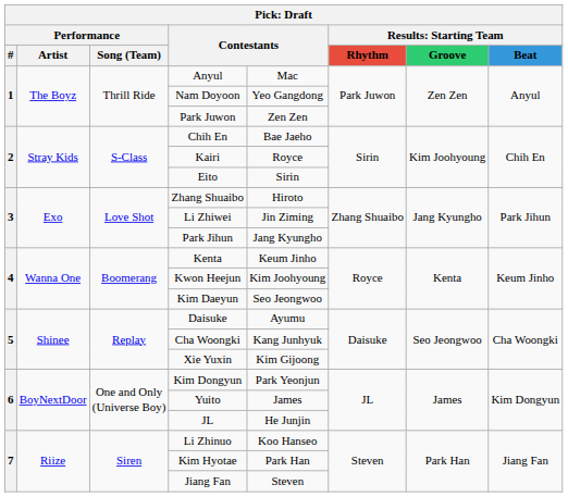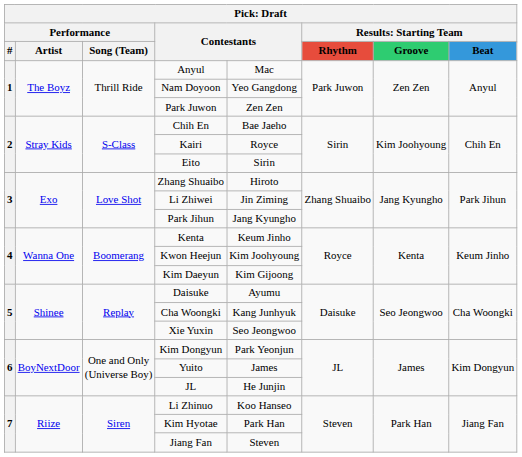 <table class="wikitable" style="text-align:center; font-size: small">
 <tr>
 <th colspan="8">Pick: Draft</th>
 </tr>
 <tr>
 <th colspan="3">Performance</th>
 <th colspan="2" rowspan="3">Contestants</th>
 <th colspan="3" rowspan="2">Results: Starting Team</th>
 </tr>
 <tr>
 <th rowspan="2">#</th>
 <th rowspan="2">Artist</th>
 <th rowspan="2">Song (Team)</th>
 </tr>
 <tr>
 <th style="background:#e74c3c">Rhythm</th>
 <th style="background:#2ecc71">Groove</th>
 <th style="background-color:#3498db">Beat</th>
 </tr>
 <tr>
 <th rowspan="3">1</th>
 <td rowspan="3"><a href='#'>The Boyz</a></td>
 <td rowspan="3">Thrill Ride</td>
 <td>Anyul</td>
 <td>Mac</td>
 <td rowspan="3">Park Juwon</td>
 <td rowspan="3">Zen Zen</td>
 <td rowspan="3">Anyul</td>
 </tr>
 <tr>
 <td>Nam Doyoon</td>
 <td>Yeo Gangdong</td>
 </tr>
 <tr>
 <td>Park Juwon</td>
 <td>Zen Zen</td>
 </tr>
 <tr>
 <th rowspan="3">2</th>
 <td rowspan="3"><a href='#'>Stray Kids</a></td>
 <td rowspan="3"><a href='#'>S-Class</a></td>
 <td>Chih En</td>
 <td>Bae Jaeho</td>
 <td rowspan="3">Sirin</td>
 <td rowspan="3">Kim Joohyoung</td>
 <td rowspan="3">Chih En</td>
 </tr>
 <tr>
 <td>Kairi</td>
 <td>Royce</td>
 </tr>
 <tr>
 <td>Eito</td>
 <td>Sirin</td>
 </tr>
 <tr>
 <th rowspan="3">3</th>
 <td rowspan="3"><a href='#'>Exo</a></td>
 <td rowspan="3"><a href='#'>Love Shot</a></td>
 <td>Zhang Shuaibo</td>
 <td>Hiroto</td>
 <td rowspan="3">Zhang Shuaibo</td>
 <td rowspan="3">Jang Kyungho</td>
 <td rowspan="3">Park Jihun</td>
 </tr>
 <tr>
 <td>Li Zhiwei</td>
 <td>Jin Ziming</td>
 </tr>
 <tr>
 <td>Park Jihun</td>
 <td>Jang Kyungho</td>
 </tr>
 <tr>
 <th rowspan="3">4</th>
 <td rowspan="3"><a href='#'>Wanna One</a></td>
 <td rowspan="3"><a href='#'>Boomerang</a></td>
 <td>Kenta</td>
 <td>Keum Jinho</td>
 <td rowspan="3">Royce</td>
 <td rowspan="3">Kenta</td>
 <td rowspan="3">Keum Jinho</td>
 </tr>
 <tr>
 <td>Kwon Heejun</td>
 <td>Kim Joohyoung</td>
 </tr>
 <tr>
 <td>Kim Daeyun</td>
-<td>Seo Jeongwoo</td>
+<td>Kim Gijoong</td>
 </tr>
 <tr>
 <th rowspan="3">5</th>
 <td rowspan="3"><a href='#'>Shinee</a></td>
 <td rowspan="3"><a href='#'>Replay</a></td>
 <td>Daisuke</td>
 <td>Ayumu</td>
 <td rowspan="3">Daisuke</td>
 <td rowspan="3">Seo Jeongwoo</td>
 <td rowspan="3">Cha Woongki</td>
 </tr>
 <tr>
 <td>Cha Woongki</td>
 <td>Kang Junhyuk</td>
 </tr>
 <tr>
 <td>Xie Yuxin</td>
-<td>Kim Gijoong</td>
+<td>Seo Jeongwoo</td>
 </tr>
 <tr>
 <th rowspan="3">6</th>
 <td rowspan="3"><a href='#'>BoyNextDoor</a></td>
 <td rowspan="3">One and Only <br> (Universe Boy)</td>
 <td>Kim Dongyun</td>
 <td>Park Yeonjun</td>
 <td rowspan="3">JL</td>
 <td rowspan="3">James</td>
 <td rowspan="3">Kim Dongyun</td>
 </tr>
 <tr>
 <td>Yuito</td>
 <td>James</td>
 </tr>
 <tr>
 <td>JL</td>
 <td>He Junjin</td>
 </tr>
 <tr>
 <th rowspan="3">7</th>
 <td rowspan="3"><a href='#'>Riize</a></td>
 <td rowspan="3"><a href='#'>Siren</a></td>
 <td>Li Zhinuo</td>
 <td>Koo Hanseo</td>
 <td rowspan="3">Steven</td>
 <td rowspan="3">Park Han</td>
 <td rowspan="3">Jiang Fan</td>
 </tr>
 <tr>
 <td>Kim Hyotae</td>
 <td>Park Han</td>
 </tr>
 <tr>
 <td>Jiang Fan</td>
 <td>Steven</td>
 </tr>
 </table>
